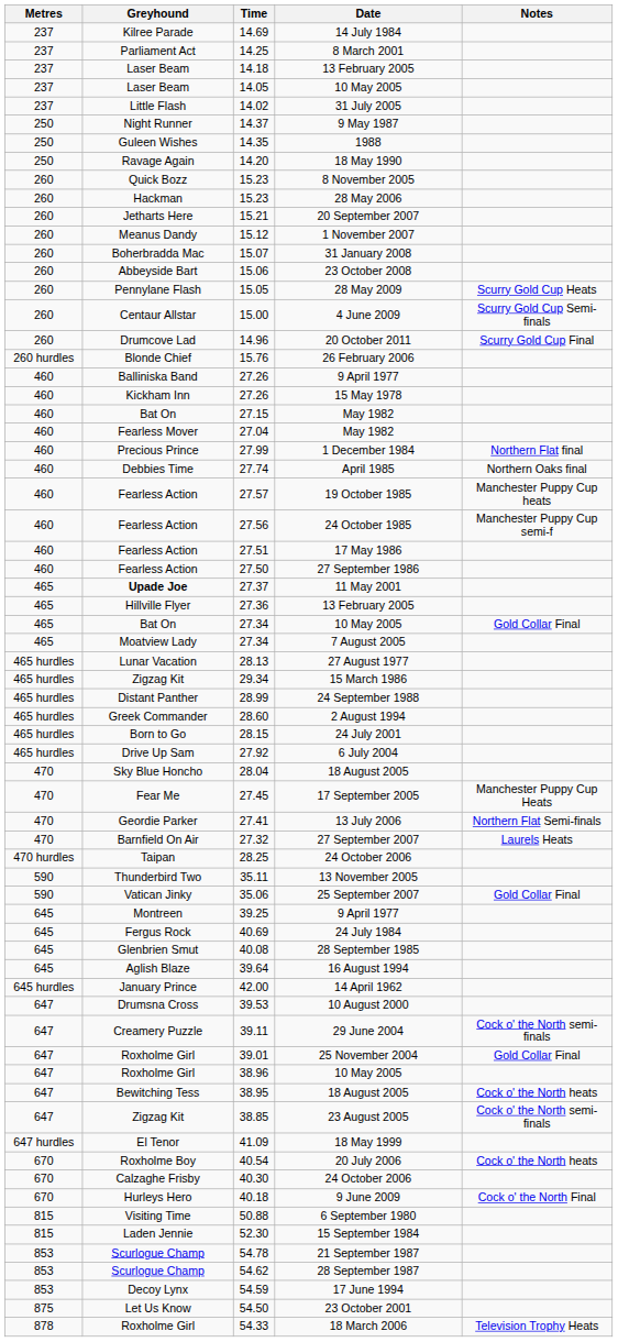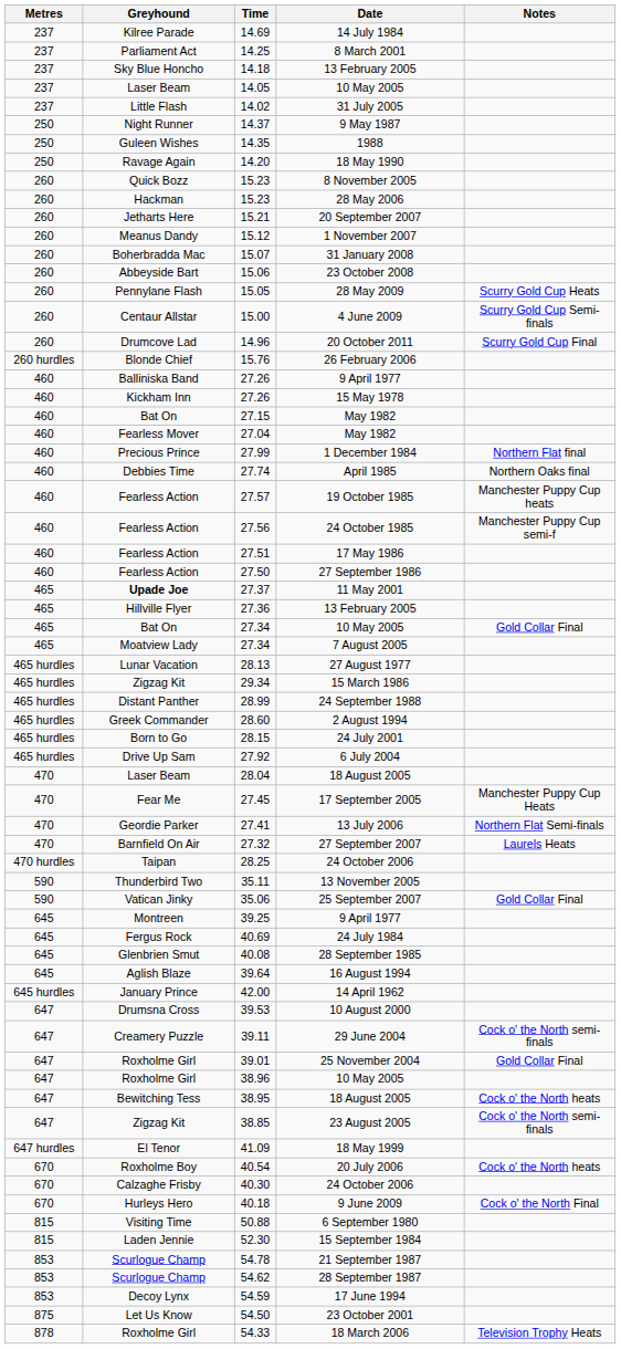 <table class="wikitable collapsible collapsed" style="font-size: 100%">
 <tr>
 <th width=100>Metres</th>
 <th width=200>Greyhound</th>
 <th width=50>Time</th>
 <th width=250>Date</th>
 <th width=200>Notes</th>
 </tr>
 <tr align=center>
 <td>237</td>
 <td>Kilree Parade</td>
 <td>14.69</td>
 <td>14 July 1984</td>
 <td></td>
 </tr>
 <tr align=center>
 <td>237</td>
 <td>Parliament Act</td>
 <td>14.25</td>
 <td>8 March 2001</td>
 <td></td>
 </tr>
 <tr align=center>
 <td>237</td>
-<td>Laser Beam</td>
+<td>Sky Blue Honcho</td>
 <td>14.18</td>
 <td>13 February 2005</td>
 <td></td>
 </tr>
 <tr align=center>
 <td>237</td>
 <td>Laser Beam</td>
 <td>14.05</td>
 <td>10 May 2005</td>
 <td></td>
 </tr>
 <tr align=center>
 <td>237</td>
 <td>Little Flash</td>
 <td>14.02</td>
 <td>31 July 2005</td>
 <td></td>
 </tr>
 <tr align=center>
 <td>250</td>
 <td>Night Runner</td>
 <td>14.37</td>
 <td>9 May 1987</td>
 <td></td>
 </tr>
 <tr align=center>
 <td>250</td>
 <td>Guleen Wishes</td>
 <td>14.35</td>
 <td>1988</td>
 <td></td>
 </tr>
 <tr align=center>
 <td>250</td>
 <td>Ravage Again</td>
 <td>14.20</td>
 <td>18 May 1990</td>
 <td></td>
 </tr>
 <tr align=center>
 <td>260</td>
 <td>Quick Bozz</td>
 <td>15.23</td>
 <td>8 November 2005</td>
 <td></td>
 </tr>
 <tr align=center>
 <td>260</td>
 <td>Hackman</td>
 <td>15.23</td>
 <td>28 May 2006</td>
 <td></td>
 </tr>
 <tr align=center>
 <td>260</td>
 <td>Jetharts Here</td>
 <td>15.21</td>
 <td>20 September 2007</td>
 <td></td>
 </tr>
 <tr align=center>
 <td>260</td>
 <td>Meanus Dandy</td>
 <td>15.12</td>
 <td>1 November 2007</td>
 <td></td>
 </tr>
 <tr align=center>
 <td>260</td>
 <td>Boherbradda Mac</td>
 <td>15.07</td>
 <td>31 January 2008</td>
 <td></td>
 </tr>
 <tr align=center>
 <td>260</td>
 <td>Abbeyside Bart</td>
 <td>15.06</td>
 <td>23 October 2008</td>
 <td></td>
 </tr>
 <tr align=center>
 <td>260</td>
 <td>Pennylane Flash</td>
 <td>15.05</td>
 <td>28 May 2009</td>
 <td><a href='#'>Scurry Gold Cup</a> Heats</td>
 </tr>
 <tr align=center>
 <td>260</td>
 <td>Centaur Allstar</td>
 <td>15.00</td>
 <td>4 June 2009</td>
 <td><a href='#'>Scurry Gold Cup</a> Semi-finals</td>
 </tr>
 <tr align=center>
 <td>260</td>
 <td>Drumcove Lad</td>
 <td>14.96</td>
 <td>20 October 2011</td>
 <td><a href='#'>Scurry Gold Cup</a> Final</td>
 </tr>
 <tr align=center>
 <td>260 hurdles</td>
 <td>Blonde Chief</td>
 <td>15.76</td>
 <td>26 February 2006</td>
 <td></td>
 </tr>
 <tr align=center>
 <td>460</td>
 <td>Balliniska Band</td>
 <td>27.26</td>
 <td>9 April 1977</td>
 <td></td>
 </tr>
 <tr align=center>
 <td>460</td>
 <td>Kickham Inn</td>
 <td>27.26</td>
 <td>15 May 1978</td>
 <td></td>
 </tr>
 <tr align=center>
 <td>460</td>
 <td>Bat On</td>
 <td>27.15</td>
 <td>May 1982</td>
 <td></td>
 </tr>
 <tr align=center>
 <td>460</td>
 <td>Fearless Mover</td>
 <td>27.04</td>
 <td>May 1982</td>
 <td></td>
 </tr>
 <tr align=center>
 <td>460</td>
 <td>Precious Prince</td>
 <td>27.99</td>
 <td>1 December 1984</td>
 <td><a href='#'>Northern Flat</a> final</td>
 </tr>
 <tr align=center>
 <td>460</td>
 <td>Debbies Time</td>
 <td>27.74</td>
 <td>April 1985</td>
 <td>Northern Oaks final</td>
 </tr>
 <tr align=center>
 <td>460</td>
 <td>Fearless Action</td>
 <td>27.57</td>
 <td>19 October 1985</td>
 <td>Manchester Puppy Cup heats</td>
 </tr>
 <tr align=center>
 <td>460</td>
 <td>Fearless Action</td>
 <td>27.56</td>
 <td>24 October 1985</td>
 <td>Manchester Puppy Cup semi-f</td>
 </tr>
 <tr align=center>
 <td>460</td>
 <td>Fearless Action</td>
 <td>27.51</td>
 <td>17 May 1986</td>
 <td></td>
 </tr>
 <tr align=center>
 <td>460</td>
 <td>Fearless Action</td>
 <td>27.50</td>
 <td>27 September 1986</td>
 <td></td>
 </tr>
 <tr align=center>
 <td>465</td>
 <td><strong>Upade Joe</strong></td>
 <td>27.37</td>
 <td>11 May 2001</td>
 <td></td>
 </tr>
 <tr align=center>
 <td>465</td>
 <td>Hillville Flyer</td>
 <td>27.36</td>
 <td>13 February 2005</td>
 <td></td>
 </tr>
 <tr align=center>
 <td>465</td>
 <td>Bat On</td>
 <td>27.34</td>
 <td>10 May 2005</td>
 <td><a href='#'>Gold Collar</a> Final</td>
 </tr>
 <tr align=center>
 <td>465</td>
 <td>Moatview Lady</td>
 <td>27.34</td>
 <td>7 August 2005</td>
 <td></td>
 </tr>
 <tr align=center>
 <td>465 hurdles</td>
 <td>Lunar Vacation</td>
 <td>28.13</td>
 <td>27 August 1977</td>
 <td></td>
 </tr>
 <tr align=center>
 <td>465 hurdles</td>
 <td>Zigzag Kit</td>
 <td>29.34</td>
 <td>15 March 1986</td>
 <td></td>
 </tr>
 <tr align=center>
 <td>465 hurdles</td>
 <td>Distant Panther</td>
 <td>28.99</td>
 <td>24 September 1988</td>
 <td></td>
 </tr>
 <tr align=center>
 <td>465 hurdles</td>
 <td>Greek Commander</td>
 <td>28.60</td>
 <td>2 August 1994</td>
 <td></td>
 </tr>
 <tr align=center>
 <td>465 hurdles</td>
 <td>Born to Go</td>
 <td>28.15</td>
 <td>24 July 2001</td>
 <td></td>
 </tr>
 <tr align=center>
 <td>465 hurdles</td>
 <td>Drive Up Sam</td>
 <td>27.92</td>
 <td>6 July 2004</td>
 <td></td>
 </tr>
 <tr align=center>
 <td>470</td>
-<td>Sky Blue Honcho</td>
+<td>Laser Beam</td>
 <td>28.04</td>
 <td>18 August 2005</td>
 <td></td>
 </tr>
 <tr align=center>
 <td>470</td>
 <td>Fear Me</td>
 <td>27.45</td>
 <td>17 September 2005</td>
 <td>Manchester Puppy Cup Heats</td>
 </tr>
 <tr align=center>
 <td>470</td>
 <td>Geordie Parker</td>
 <td>27.41</td>
 <td>13 July 2006</td>
 <td><a href='#'>Northern Flat</a> Semi-finals</td>
 </tr>
 <tr align=center>
 <td>470</td>
 <td>Barnfield On Air</td>
 <td>27.32</td>
 <td>27 September 2007</td>
 <td><a href='#'>Laurels</a> Heats</td>
 </tr>
 <tr align=center>
 <td>470 hurdles</td>
 <td>Taipan</td>
 <td>28.25</td>
 <td>24 October 2006</td>
 <td></td>
 </tr>
 <tr align=center>
 <td>590</td>
 <td>Thunderbird Two</td>
 <td>35.11</td>
 <td>13 November 2005</td>
 <td></td>
 </tr>
 <tr align=center>
 <td>590</td>
 <td>Vatican Jinky</td>
 <td>35.06</td>
 <td>25 September 2007</td>
 <td><a href='#'>Gold Collar</a> Final</td>
 </tr>
 <tr align=center>
 <td>645</td>
 <td>Montreen</td>
 <td>39.25</td>
 <td>9 April 1977</td>
 <td></td>
 </tr>
 <tr align=center>
 <td>645</td>
 <td>Fergus Rock</td>
 <td>40.69</td>
 <td>24 July 1984</td>
 <td></td>
 </tr>
 <tr align=center>
 <td>645</td>
 <td>Glenbrien Smut</td>
 <td>40.08</td>
 <td>28 September 1985</td>
 <td></td>
 </tr>
 <tr align=center>
 <td>645</td>
 <td>Aglish Blaze</td>
 <td>39.64</td>
 <td>16 August 1994</td>
 <td></td>
 </tr>
 <tr align=center>
 <td>645 hurdles</td>
 <td>January Prince</td>
 <td>42.00</td>
 <td>14 April 1962</td>
 <td></td>
 </tr>
 <tr align=center>
 <td>647</td>
 <td>Drumsna Cross</td>
 <td>39.53</td>
 <td>10 August 2000</td>
 <td></td>
 </tr>
 <tr align=center>
 <td>647</td>
 <td>Creamery Puzzle</td>
 <td>39.11</td>
 <td>29 June 2004</td>
 <td><a href='#'>Cock o' the North</a> semi-finals</td>
 </tr>
 <tr align=center>
 <td>647</td>
 <td>Roxholme Girl</td>
 <td>39.01</td>
 <td>25 November 2004</td>
 <td><a href='#'>Gold Collar</a> Final</td>
 </tr>
 <tr align=center>
 <td>647</td>
 <td>Roxholme Girl</td>
 <td>38.96</td>
 <td>10 May 2005</td>
 <td></td>
 </tr>
 <tr align=center>
 <td>647</td>
 <td>Bewitching Tess</td>
 <td>38.95</td>
 <td>18 August 2005</td>
 <td><a href='#'>Cock o' the North</a> heats</td>
 </tr>
 <tr align=center>
 <td>647</td>
 <td>Zigzag Kit</td>
 <td>38.85</td>
 <td>23 August 2005</td>
 <td><a href='#'>Cock o' the North</a> semi-finals</td>
 </tr>
 <tr align=center>
 <td>647 hurdles</td>
 <td>El Tenor</td>
 <td>41.09</td>
 <td>18 May 1999</td>
 <td></td>
 </tr>
 <tr align=center>
 <td>670</td>
 <td>Roxholme Boy</td>
 <td>40.54</td>
 <td>20 July 2006</td>
 <td><a href='#'>Cock o' the North</a> heats</td>
 </tr>
 <tr align=center>
 <td>670</td>
 <td>Calzaghe Frisby</td>
 <td>40.30</td>
 <td>24 October 2006</td>
 <td></td>
 </tr>
 <tr align=center>
 <td>670</td>
 <td>Hurleys Hero</td>
 <td>40.18</td>
 <td>9 June 2009</td>
 <td><a href='#'>Cock o' the North</a> Final</td>
 </tr>
 <tr align=center>
 <td>815</td>
 <td>Visiting Time</td>
 <td>50.88</td>
 <td>6 September 1980</td>
 <td></td>
 </tr>
 <tr align=center>
 <td>815</td>
 <td>Laden Jennie</td>
 <td>52.30</td>
 <td>15 September 1984</td>
 <td></td>
 </tr>
 <tr align=center>
 <td>853</td>
 <td><a href='#'>Scurlogue Champ</a></td>
 <td>54.78</td>
 <td>21 September 1987</td>
 <td></td>
 </tr>
 <tr align=center>
 <td>853</td>
 <td><a href='#'>Scurlogue Champ</a></td>
 <td>54.62</td>
 <td>28 September 1987</td>
 <td></td>
 </tr>
 <tr align=center>
 <td>853</td>
 <td>Decoy Lynx</td>
 <td>54.59</td>
 <td>17 June 1994</td>
 <td></td>
 </tr>
 <tr align=center>
 <td>875</td>
 <td>Let Us Know</td>
 <td>54.50</td>
 <td>23 October 2001</td>
 <td></td>
 </tr>
 <tr align=center>
 <td>878</td>
 <td>Roxholme Girl</td>
 <td>54.33</td>
 <td>18 March 2006</td>
 <td><a href='#'>Television Trophy</a> Heats</td>
 </tr>
 </table>
